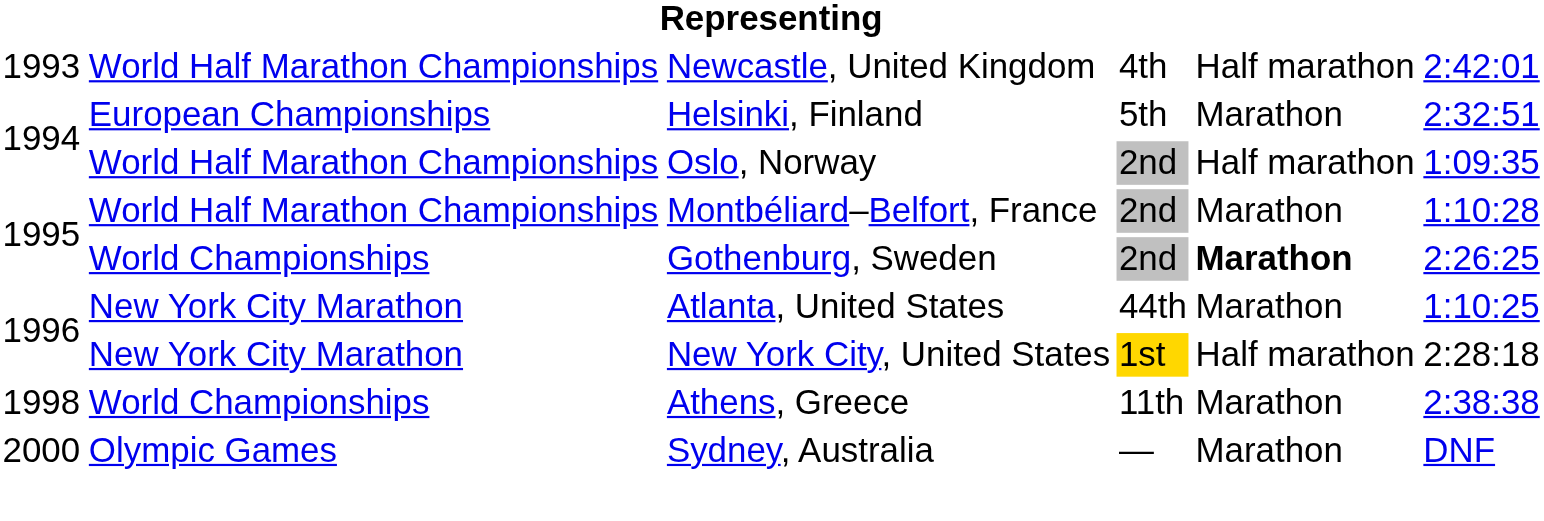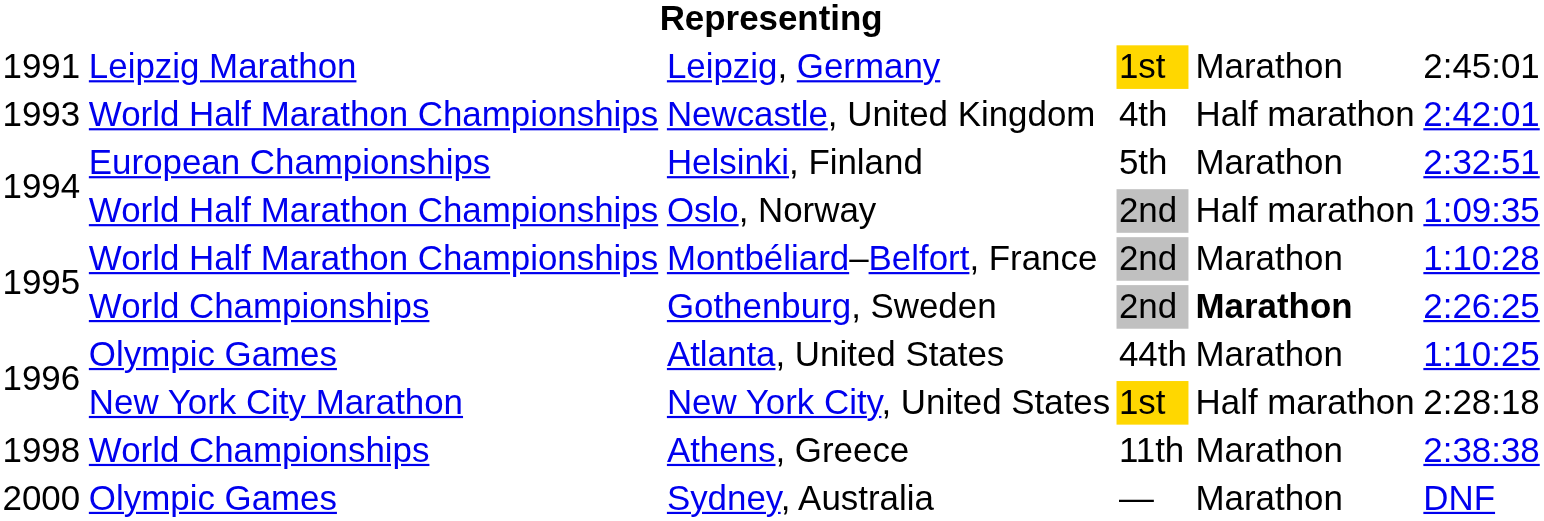 <table>
 <tr>
 <th colspan="6">Representing </th>
+</tr>
+<tr>
+<td>1991</td>
+<td><a href='#'>Leipzig Marathon</a></td>
+<td><a href='#'>Leipzig</a>, <a href='#'>Germany</a></td>
+<td bgcolor="gold">1st</td>
+<td>Marathon</td>
+<td>2:45:01</td>
 </tr>
 <tr>
 <td>1993</td>
 <td><a href='#'>World Half Marathon Championships</a></td>
 <td><a href='#'>Newcastle</a>, United Kingdom</td>
 <td>4th</td>
 <td>Half marathon</td>
 <td><a href='#'>2:42:01</a></td>
 </tr>
 <tr>
 <td rowspan=2>1994</td>
 <td><a href='#'>European Championships</a></td>
 <td><a href='#'>Helsinki</a>, Finland</td>
 <td>5th</td>
 <td>Marathon</td>
 <td><a href='#'>2:32:51</a></td>
 </tr>
 <tr>
 <td><a href='#'>World Half Marathon Championships</a></td>
 <td><a href='#'>Oslo</a>, Norway</td>
 <td bgcolor="silver">2nd</td>
 <td>Half marathon</td>
 <td><a href='#'>1:09:35</a></td>
 </tr>
 <tr>
 <td rowspan=2>1995</td>
 <td><a href='#'>World Half Marathon Championships</a></td>
 <td><a href='#'>Montbéliard</a>–<a href='#'>Belfort</a>, France</td>
 <td bgcolor="silver">2nd</td>
 <td>Marathon</td>
 <td><a href='#'>1:10:28</a></td>
 </tr>
 <tr>
 <td><a href='#'>World Championships</a></td>
 <td><a href='#'>Gothenburg</a>, Sweden</td>
 <td bgcolor="silver">2nd</td>
 <td><strong>Marathon</strong></td>
 <td><a href='#'>2:26:25</a></td>
 </tr>
 <tr>
 <td rowspan=2>1996</td>
-<td><a href='#'>New York City Marathon</a></td>
+<td><a href='#'>Olympic Games</a></td>
 <td><a href='#'>Atlanta</a>, United States</td>
 <td>44th</td>
 <td>Marathon</td>
 <td><a href='#'>1:10:25</a></td>
 </tr>
 <tr>
 <td><a href='#'>New York City Marathon</a></td>
 <td><a href='#'>New York City</a>, United States</td>
 <td bgcolor="gold">1st</td>
 <td>Half marathon</td>
 <td>2:28:18</td>
 </tr>
 <tr>
 <td>1998</td>
 <td><a href='#'>World Championships</a></td>
 <td><a href='#'>Athens</a>, Greece</td>
 <td>11th</td>
 <td>Marathon</td>
 <td><a href='#'>2:38:38</a></td>
 </tr>
 <tr>
 <td>2000</td>
 <td><a href='#'>Olympic Games</a></td>
 <td><a href='#'>Sydney</a>, Australia</td>
 <td>—</td>
 <td>Marathon</td>
 <td><a href='#'>DNF</a></td>
 </tr>
 </table>
